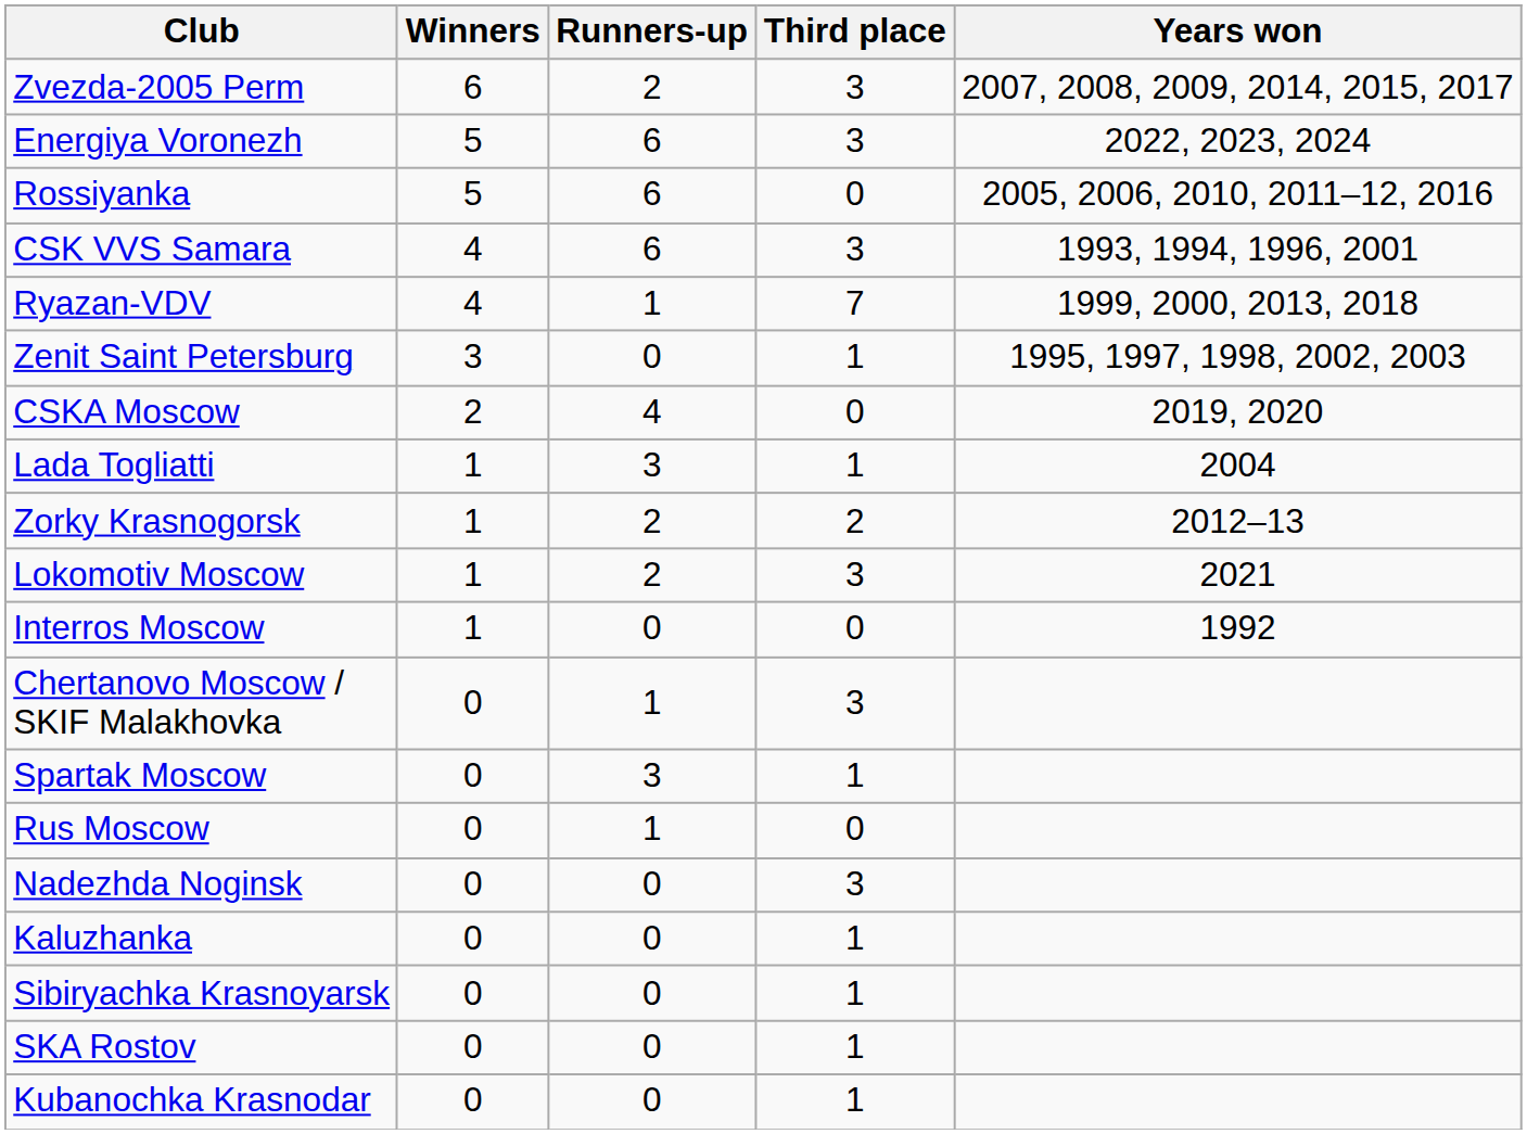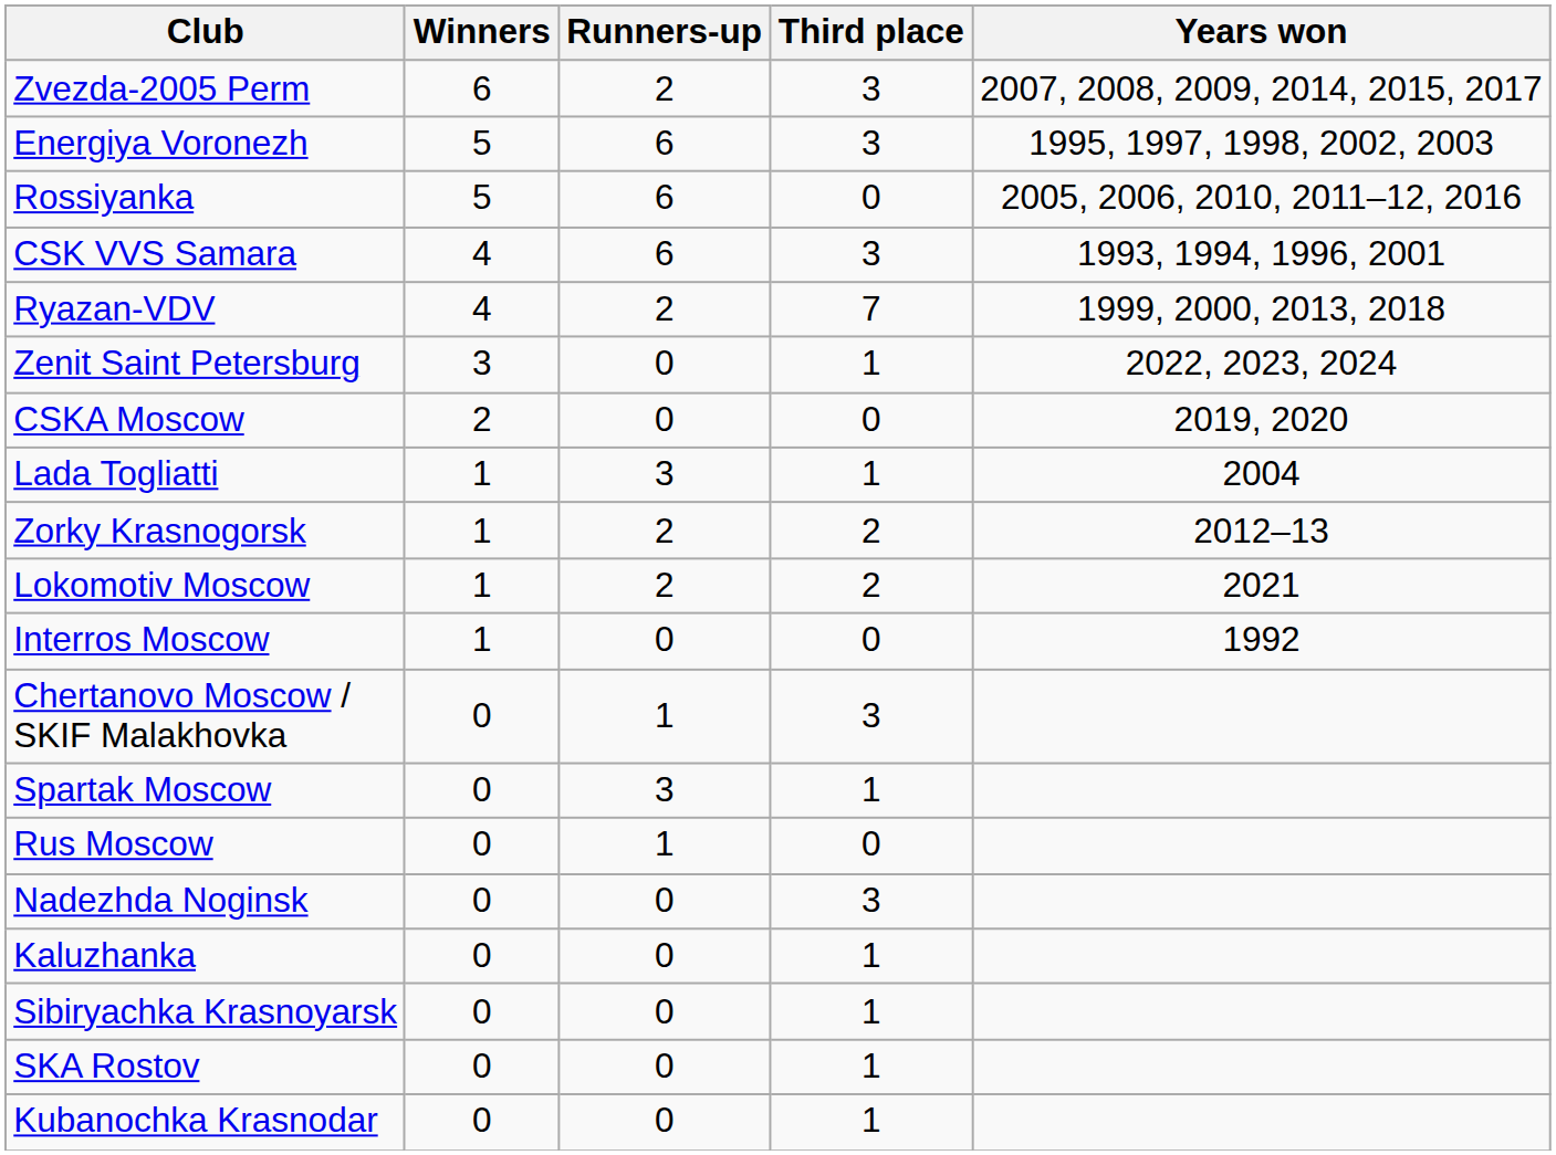 <table class="wikitable" style="text-align:center">
 <tr>
 <th>Club</th>
 <th>Winners</th>
 <th>Runners-up</th>
 <th>Third place</th>
 <th>Years won</th>
 </tr>
 <tr>
 <td align=left><a href='#'>Zvezda-2005 Perm</a></td>
 <td>6</td>
 <td>2</td>
 <td>3</td>
 <td>2007, 2008, 2009, 2014, 2015, 2017</td>
 </tr>
 <tr>
 <td align=left><a href='#'>Energiya Voronezh</a></td>
 <td>5</td>
 <td>6</td>
 <td>3</td>
-<td>2022, 2023, 2024</td>
+<td>1995, 1997, 1998, 2002, 2003</td>
 </tr>
 <tr>
 <td align=left><a href='#'>Rossiyanka</a></td>
 <td>5</td>
 <td>6</td>
 <td>0</td>
 <td>2005, 2006, 2010, 2011–12, 2016</td>
 </tr>
 <tr>
 <td align=left><a href='#'>CSK VVS Samara</a></td>
 <td>4</td>
 <td>6</td>
 <td>3</td>
 <td>1993, 1994, 1996, 2001</td>
 </tr>
 <tr>
 <td align=left><a href='#'>Ryazan-VDV</a></td>
 <td>4</td>
-<td>1</td>
+<td>2</td>
 <td>7</td>
 <td>1999, 2000, 2013, 2018</td>
 </tr>
 <tr>
 <td align=left><a href='#'>Zenit Saint Petersburg</a></td>
 <td>3</td>
 <td>0</td>
 <td>1</td>
-<td>1995, 1997, 1998, 2002, 2003</td>
+<td>2022, 2023, 2024</td>
 </tr>
 <tr>
 <td align=left><a href='#'>CSKA Moscow</a></td>
 <td>2</td>
-<td>4</td>
+<td>0</td>
 <td>0</td>
 <td>2019, 2020</td>
 </tr>
 <tr>
 <td align=left><a href='#'>Lada Togliatti</a></td>
 <td>1</td>
 <td>3</td>
 <td>1</td>
 <td>2004</td>
 </tr>
 <tr>
 <td align=left><a href='#'>Zorky Krasnogorsk</a></td>
 <td>1</td>
 <td>2</td>
 <td>2</td>
 <td>2012–13</td>
 </tr>
 <tr>
 <td align=left><a href='#'>Lokomotiv Moscow</a></td>
 <td>1</td>
 <td>2</td>
-<td>3</td>
+<td>2</td>
 <td>2021</td>
 </tr>
 <tr>
 <td align=left><a href='#'>Interros Moscow</a></td>
 <td>1</td>
 <td>0</td>
 <td>0</td>
 <td>1992</td>
 </tr>
 <tr>
 <td align=left><a href='#'>Chertanovo Moscow</a> /<br>SKIF Malakhovka</td>
 <td>0</td>
 <td>1</td>
 <td>3</td>
 <td></td>
 </tr>
 <tr>
 <td align=left><a href='#'>Spartak Moscow</a></td>
 <td>0</td>
 <td>3</td>
 <td>1</td>
 <td></td>
 </tr>
 <tr>
 <td align=left><a href='#'>Rus Moscow</a></td>
 <td>0</td>
 <td>1</td>
 <td>0</td>
 <td></td>
 </tr>
 <tr>
 <td align=left><a href='#'>Nadezhda Noginsk</a></td>
 <td>0</td>
 <td>0</td>
 <td>3</td>
 <td></td>
 </tr>
 <tr>
 <td align=left><a href='#'>Kaluzhanka</a></td>
 <td>0</td>
 <td>0</td>
 <td>1</td>
 <td></td>
 </tr>
 <tr>
 <td align=left><a href='#'>Sibiryachka Krasnoyarsk</a></td>
 <td>0</td>
 <td>0</td>
 <td>1</td>
 <td></td>
 </tr>
 <tr>
 <td align=left><a href='#'>SKA Rostov</a></td>
 <td>0</td>
 <td>0</td>
 <td>1</td>
 <td></td>
 </tr>
 <tr>
 <td align=left><a href='#'>Kubanochka Krasnodar</a></td>
 <td>0</td>
 <td>0</td>
 <td>1</td>
 <td></td>
 </tr>
 </table>
